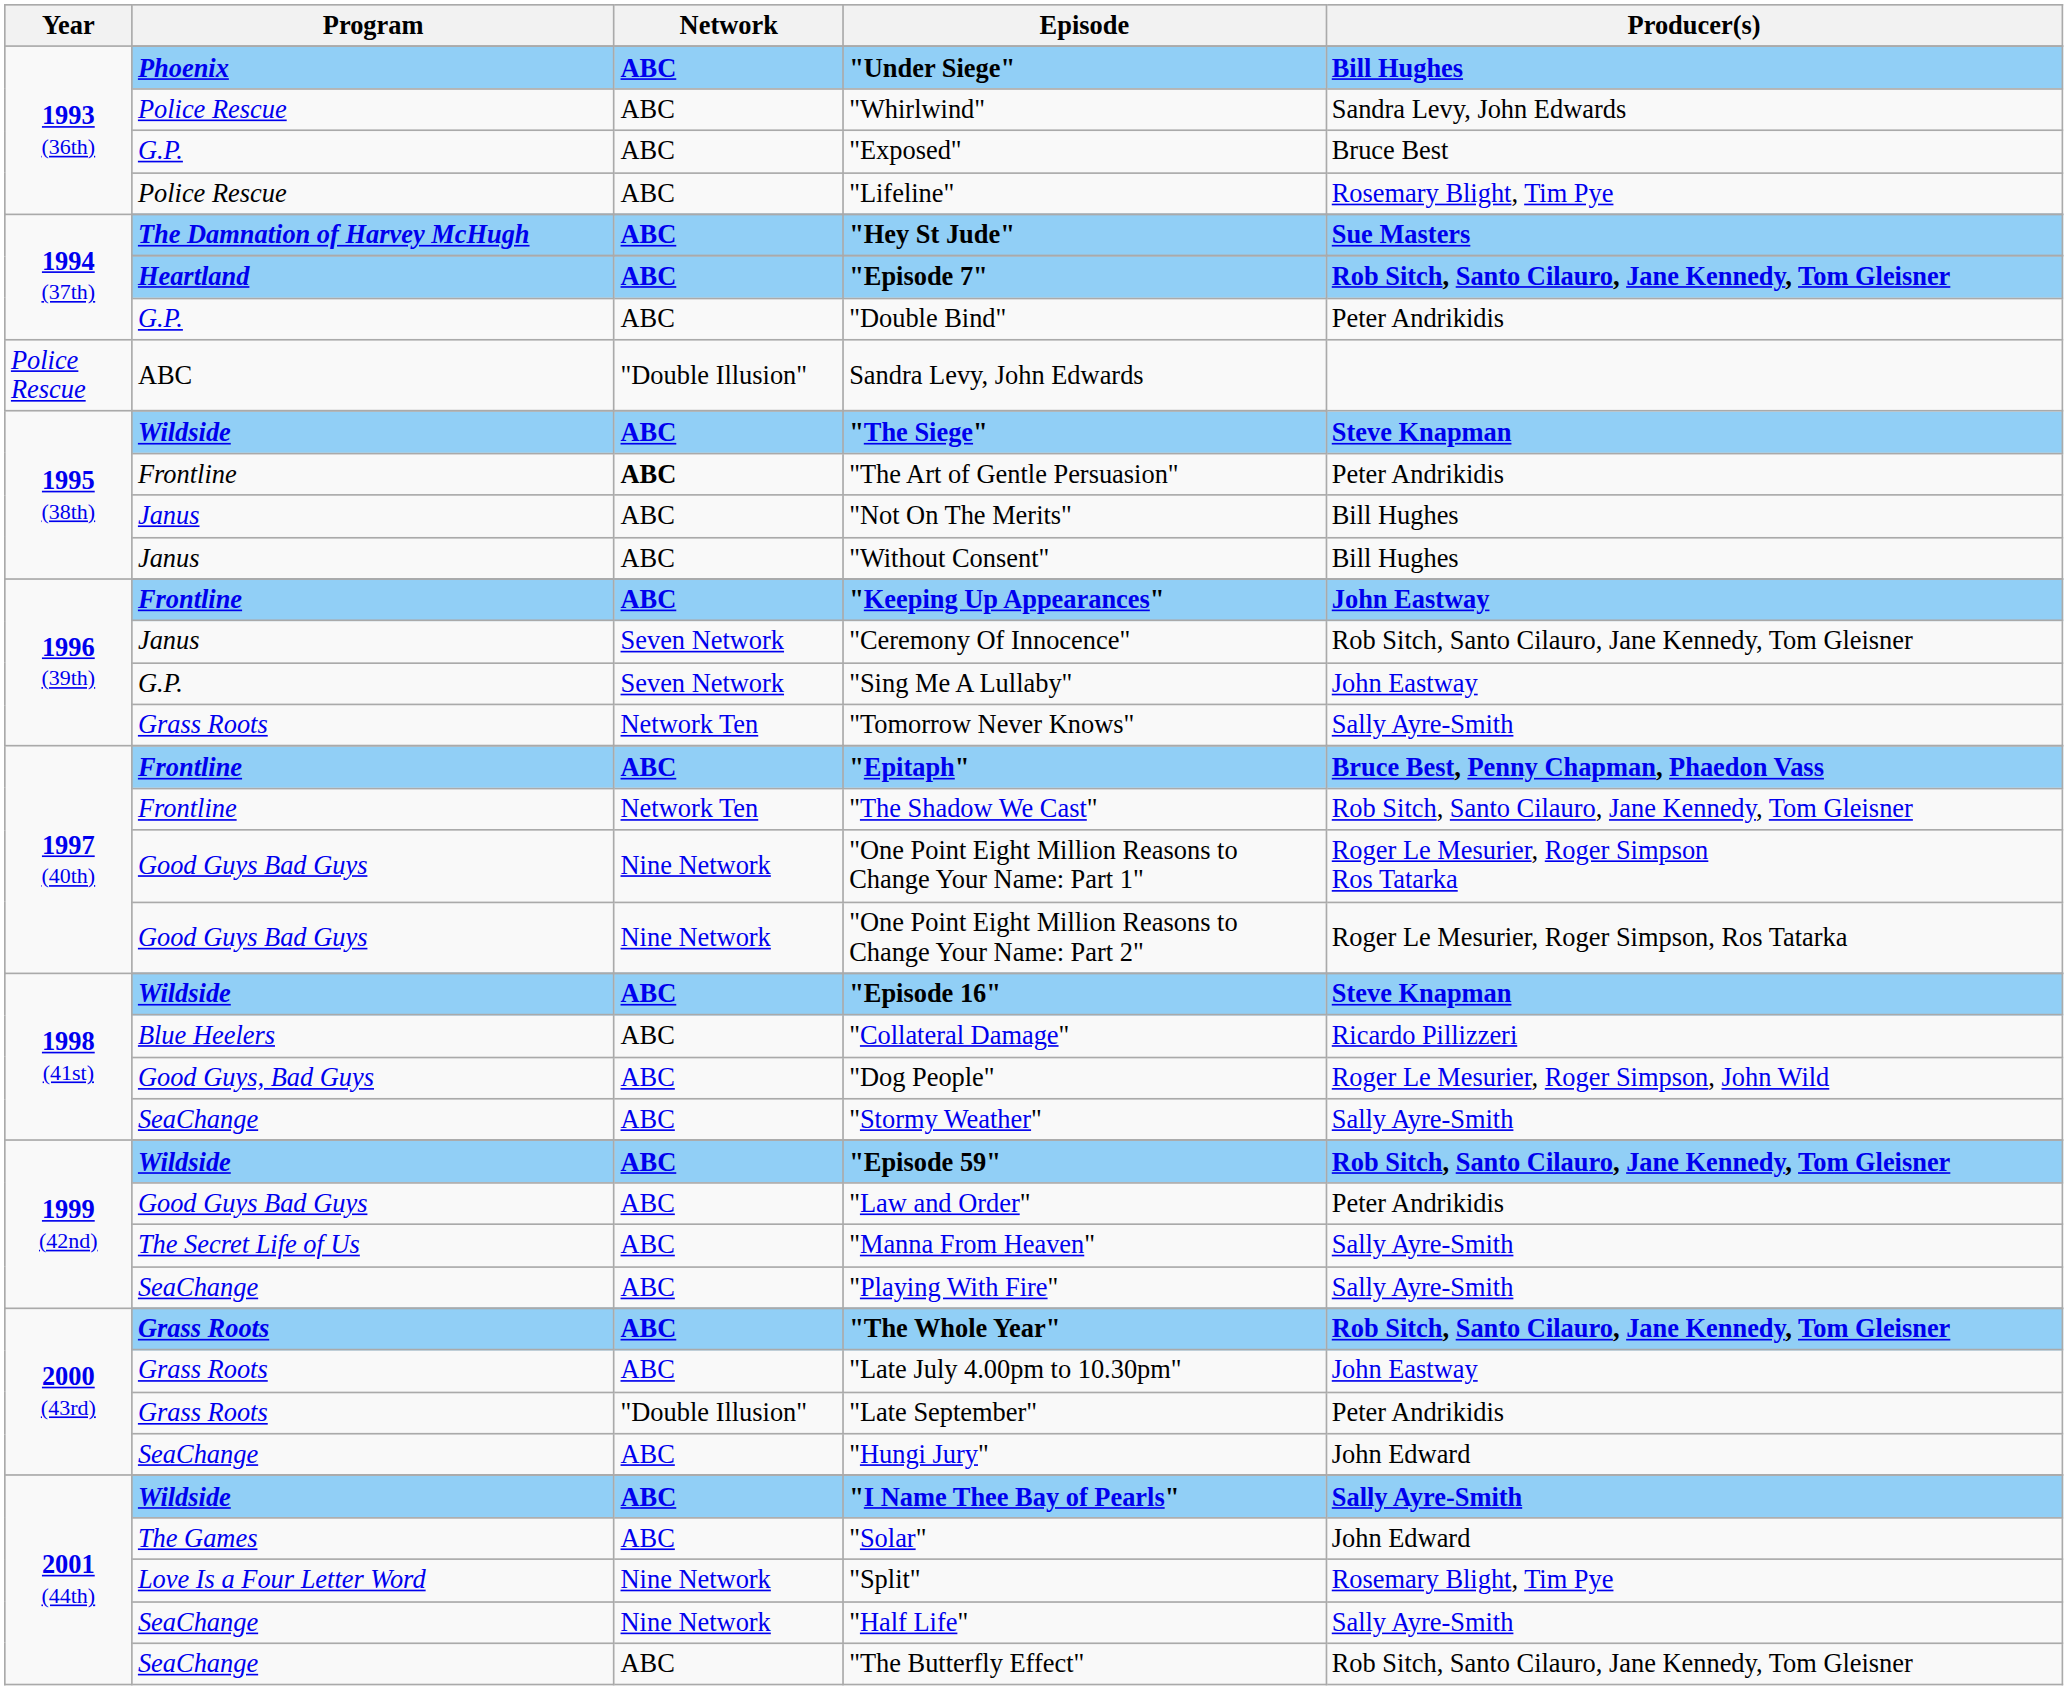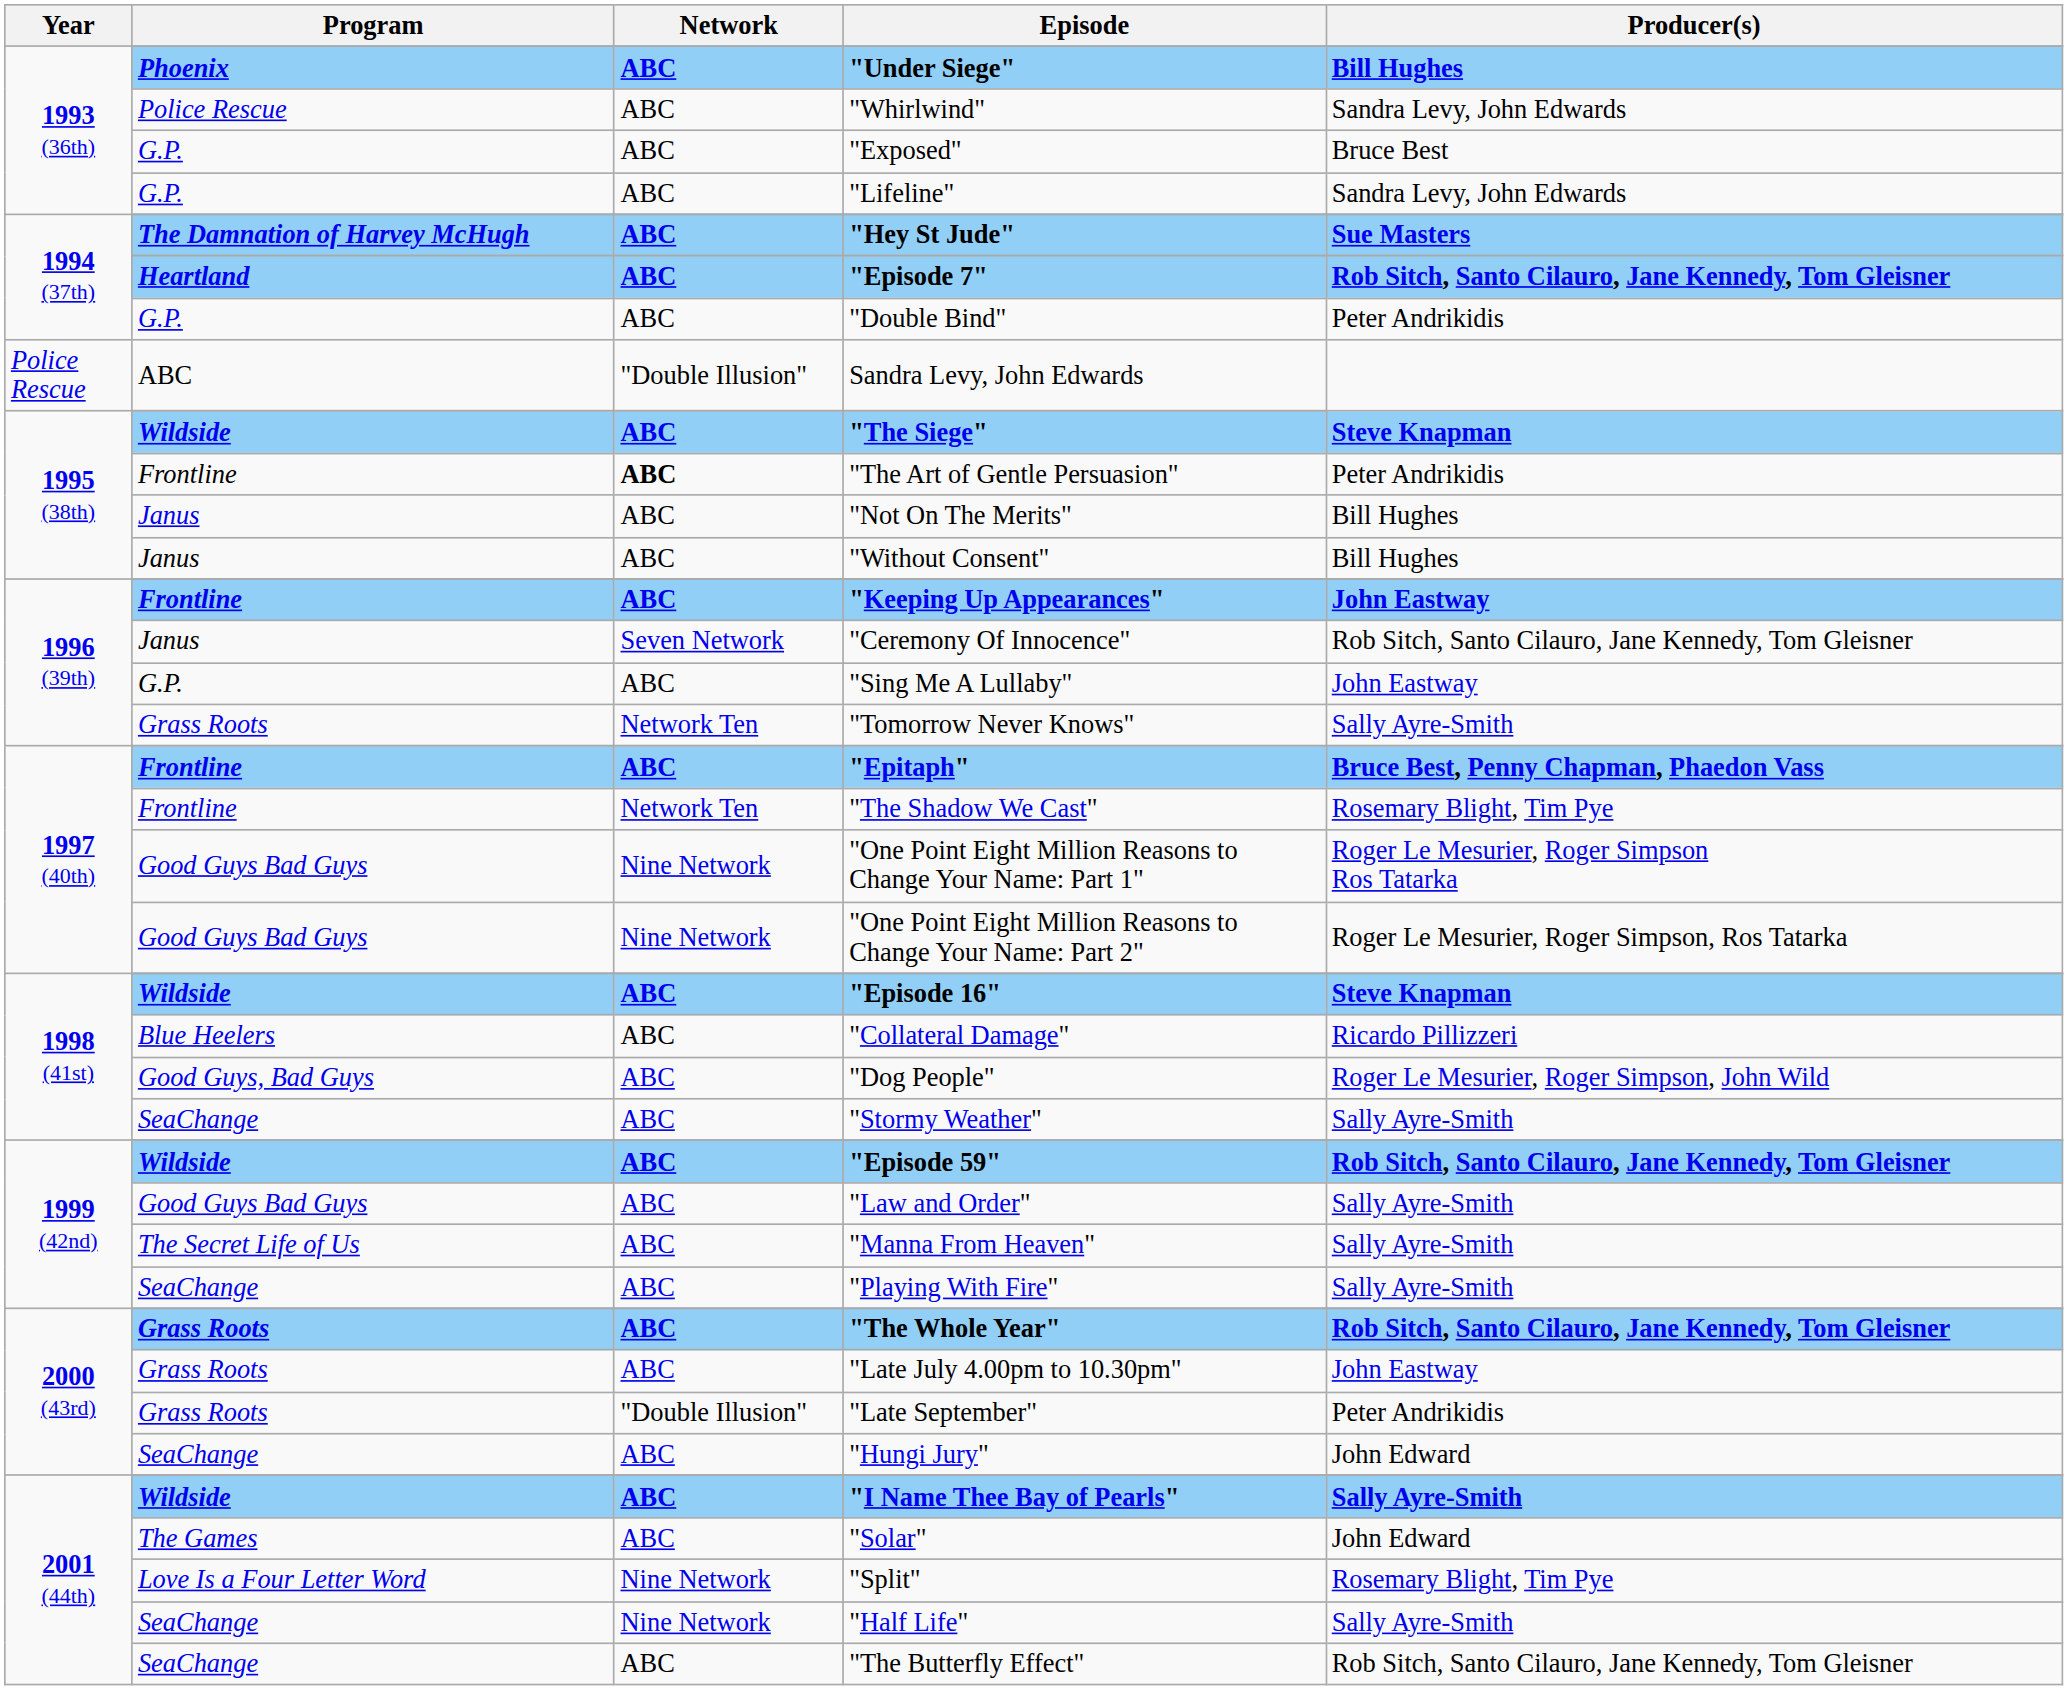 <table class="sortable wikitable">
 <tr>
 <th width="5%">Year</th>
 <th width="19%">Program</th>
 <th width="9%">Network</th>
 <th width="19%">Episode</th>
 <th width="29%">Producer(s)</th>
 </tr>
 <tr>
 <td rowspan=5 column=5 align="center"><strong><a href='#'>1993</a></strong><br><small><a href='#'>(36th)</a></small></td>
 </tr>
 <tr style="background:#91CFF6">
 <td><strong><em><a href='#'>Phoenix</a></em></strong></td>
 <td><strong><a href='#'>ABC</a></strong></td>
 <td><strong>"Under Siege"</strong></td>
 <td><strong><a href='#'>Bill Hughes</a></strong></td>
 </tr>
 <tr>
 <td><em><a href='#'>Police Rescue</a></em></td>
 <td>ABC</td>
 <td>"Whirlwind"</td>
 <td>Sandra Levy, John Edwards</td>
 </tr>
 <tr>
 <td><em><a href='#'>G.P.</a></em></td>
 <td>ABC</td>
 <td>"Exposed"</td>
 <td>Bruce Best</td>
 </tr>
 <tr>
-<td><em>Police Rescue</em></td>
+<td><em><a href='#'>G.P.</a></em></td>
 <td>ABC</td>
 <td>"Lifeline"</td>
-<td><a href='#'>Rosemary Blight</a>, <a href='#'>Tim Pye</a></td>
+<td>Sandra Levy, John Edwards</td>
 </tr>
 <tr>
 <td rowspan=5 align="center"><strong><a href='#'>1994</a></strong><br><small><a href='#'>(37th)</a></small></td>
 </tr>
 <tr style="background:#91CFF6">
 <td><strong><em><a href='#'>The Damnation of Harvey McHugh</a></em></strong></td>
 <td><strong><a href='#'>ABC</a></strong></td>
 <td><strong>"Hey St Jude"</strong></td>
 <td><strong><a href='#'>Sue Masters</a></strong></td>
 </tr>
 <tr>
 </tr>
 <tr style="background:#91CFF6">
 <td><strong><em><a href='#'>Heartland</a></em></strong></td>
 <td><strong><a href='#'>ABC</a></strong></td>
 <td><strong>"Episode 7"</strong></td>
 <td><strong><a href='#'>Rob Sitch</a>, <a href='#'>Santo Cilauro</a>, <a href='#'>Jane Kennedy</a>, <a href='#'>Tom Gleisner</a></strong></td>
 </tr>
 <tr>
 <td><em><a href='#'>G.P.</a></em></td>
 <td>ABC</td>
 <td>"Double Bind"</td>
 <td>Peter Andrikidis</td>
 </tr>
 <tr>
 <td><em><a href='#'>Police Rescue</a></em></td>
 <td>ABC</td>
 <td>"Double Illusion"</td>
 <td>Sandra Levy, John Edwards</td>
 </tr>
 <tr>
 <td rowspan=5 align="center"><strong><a href='#'>1995</a></strong><br><small><a href='#'>(38th)</a></small></td>
 </tr>
 <tr style="background:#91CFF6">
 <td><strong><em><a href='#'>Wildside</a></em></strong></td>
 <td><strong><a href='#'>ABC</a></strong></td>
 <td><strong>"<a href='#'>The Siege</a>"</strong></td>
 <td><strong><a href='#'>Steve Knapman</a></strong></td>
 </tr>
 <tr>
 <td><em>Frontline</em></td>
 <td><strong>ABC</strong></td>
 <td>"The Art of Gentle Persuasion"</td>
 <td>Peter Andrikidis</td>
 </tr>
 <tr>
 <td><a href='#'><em>Janus</em></a></td>
 <td>ABC</td>
 <td>"Not On The Merits"</td>
 <td>Bill Hughes</td>
 </tr>
 <tr>
 <td><em>Janus</em></td>
 <td>ABC</td>
 <td>"Without Consent"</td>
 <td>Bill Hughes</td>
 </tr>
 <tr>
 <td rowspan=5 align="center"><strong><a href='#'>1996</a></strong><br><small><a href='#'>(39th)</a></small></td>
 </tr>
 <tr style="background:#91CFF6">
 <td><strong><em><a href='#'>Frontline</a></em></strong></td>
 <td><strong><a href='#'>ABC</a></strong></td>
 <td><strong>"<a href='#'>Keeping Up Appearances</a>"</strong></td>
 <td><strong><a href='#'>John Eastway</a></strong></td>
 </tr>
 <tr>
 <td><em>Janus</em></td>
 <td><a href='#'>Seven Network</a></td>
 <td>"Ceremony Of Innocence"</td>
 <td>Rob Sitch, Santo Cilauro, Jane Kennedy, Tom Gleisner</td>
 </tr>
 <tr>
 <td><em>G.P.</em></td>
-<td><a href='#'>Seven Network</a></td>
+<td>ABC</td>
 <td>"Sing Me A Lullaby"</td>
 <td><a href='#'>John Eastway</a></td>
 </tr>
 <tr>
 <td><em><a href='#'>Grass Roots</a></em></td>
 <td><a href='#'>Network Ten</a></td>
 <td>"Tomorrow Never Knows"</td>
 <td><a href='#'>Sally Ayre-Smith</a></td>
 </tr>
 <tr>
 <td rowspan=5 align="center"><strong><a href='#'>1997</a></strong><br><small><a href='#'>(40th)</a></small></td>
 </tr>
 <tr style="background:#91CFF6">
 <td><strong><em><a href='#'>Frontline</a></em></strong></td>
 <td><strong><a href='#'>ABC</a></strong></td>
 <td><strong>"<a href='#'>Epitaph</a>"</strong></td>
 <td><strong><a href='#'>Bruce Best</a>, <a href='#'>Penny Chapman</a>, <a href='#'>Phaedon Vass</a></strong></td>
 </tr>
 <tr>
 <td><em><a href='#'>Frontline</a></em></td>
 <td><a href='#'>Network Ten</a></td>
 <td>"<a href='#'>The Shadow We Cast</a>"</td>
-<td><a href='#'>Rob Sitch</a>, <a href='#'>Santo Cilauro</a>, <a href='#'>Jane Kennedy</a>, <a href='#'>Tom Gleisner</a></td>
+<td><a href='#'>Rosemary Blight</a>, <a href='#'>Tim Pye</a></td>
 </tr>
 <tr>
 <td><em><a href='#'>Good Guys Bad Guys</a></em></td>
 <td><a href='#'>Nine Network</a></td>
 <td>"One Point Eight Million Reasons to Change Your Name: Part 1"</td>
 <td><a href='#'>Roger Le Mesurier</a>, <a href='#'>Roger Simpson</a><br><a href='#'>Ros Tatarka</a></td>
 </tr>
 <tr>
 <td><em><a href='#'>Good Guys Bad Guys</a></em></td>
 <td><a href='#'>Nine Network</a></td>
 <td>"One Point Eight Million Reasons to Change Your Name: Part 2"</td>
 <td>Roger Le Mesurier, Roger Simpson, Ros Tatarka</td>
 </tr>
 <tr>
 <td rowspan=5 align="center"><strong><a href='#'>1998</a></strong><br><small><a href='#'>(41st)</a></small></td>
 </tr>
 <tr style="background:#91CFF6">
 <td><strong><em><a href='#'>Wildside</a></em></strong></td>
 <td><strong><a href='#'>ABC</a></strong></td>
 <td><strong>"Episode 16"</strong></td>
 <td><strong><a href='#'>Steve Knapman</a></strong></td>
 </tr>
 <tr>
 <td><em><a href='#'>Blue Heelers</a></em></td>
 <td>ABC</td>
 <td>"<a href='#'>Collateral Damage</a>"</td>
 <td><a href='#'>Ricardo Pillizzeri</a></td>
 </tr>
 <tr>
 <td><em><a href='#'>Good Guys, Bad Guys</a></em></td>
 <td><a href='#'>ABC</a></td>
 <td>"Dog People"</td>
 <td><a href='#'>Roger Le Mesurier</a>, <a href='#'>Roger Simpson</a>, <a href='#'>John Wild</a></td>
 </tr>
 <tr>
 <td><em><a href='#'>SeaChange</a></em></td>
 <td><a href='#'>ABC</a></td>
 <td>"<a href='#'>Stormy Weather</a>"</td>
 <td><a href='#'>Sally Ayre-Smith</a></td>
 </tr>
 <tr>
 <td rowspan=5 align="center"><strong><a href='#'>1999</a></strong><br><small><a href='#'>(42nd)</a></small></td>
 </tr>
 <tr style="background:#91CFF6">
 <td><strong><em><a href='#'>Wildside</a></em></strong></td>
 <td><strong><a href='#'>ABC</a></strong></td>
 <td><strong>"Episode 59"</strong></td>
 <td><strong><a href='#'>Rob Sitch</a>, <a href='#'>Santo Cilauro</a>, <a href='#'>Jane Kennedy</a>, <a href='#'>Tom Gleisner</a></strong></td>
 </tr>
 <tr>
 <td><em><a href='#'>Good Guys Bad Guys</a></em></td>
 <td><a href='#'>ABC</a></td>
 <td>"<a href='#'>Law and Order</a>"</td>
-<td>Peter Andrikidis</td>
+<td><a href='#'>Sally Ayre-Smith</a></td>
 </tr>
 <tr>
 <td><em><a href='#'>The Secret Life of Us</a></em></td>
 <td><a href='#'>ABC</a></td>
 <td>"<a href='#'>Manna From Heaven</a>"</td>
 <td><a href='#'>Sally Ayre-Smith</a></td>
 </tr>
 <tr>
 <td><em><a href='#'>SeaChange</a></em></td>
 <td><a href='#'>ABC</a></td>
 <td>"<a href='#'>Playing With Fire</a>"</td>
 <td><a href='#'>Sally Ayre-Smith</a></td>
 </tr>
 <tr>
 <td rowspan=5 align="center"><strong><a href='#'>2000</a></strong><br><small><a href='#'>(43rd)</a></small></td>
 </tr>
 <tr style="background:#91CFF6">
 <td><strong><em><a href='#'>Grass Roots</a></em></strong></td>
 <td><strong><a href='#'>ABC</a></strong></td>
 <td><strong>"The Whole Year"</strong></td>
 <td><strong><a href='#'>Rob Sitch</a>, <a href='#'>Santo Cilauro</a>, <a href='#'>Jane Kennedy</a>, <a href='#'>Tom Gleisner</a></strong></td>
 </tr>
 <tr>
 <td><em><a href='#'>Grass Roots</a></em></td>
 <td><a href='#'>ABC</a></td>
 <td>"Late July 4.00pm to 10.30pm"</td>
 <td><a href='#'>John Eastway</a></td>
 </tr>
 <tr>
 <td><em><a href='#'>Grass Roots</a></em></td>
 <td>"Double Illusion"</td>
 <td>"Late September"</td>
 <td>Peter Andrikidis</td>
 </tr>
 <tr>
 <td><em><a href='#'>SeaChange</a></em></td>
 <td><a href='#'>ABC</a></td>
 <td>"<a href='#'>Hungi Jury</a>"</td>
 <td>John Edward</td>
 </tr>
 <tr>
 <td rowspan=6 align="center"><strong><a href='#'>2001</a></strong><br><small><a href='#'>(44th)</a></small></td>
 </tr>
 <tr style="background:#91CFF6">
 <td><strong><em><a href='#'>Wildside</a></em></strong></td>
 <td><strong><a href='#'>ABC</a></strong></td>
 <td><strong>"<a href='#'>I Name Thee Bay of Pearls</a>"</strong></td>
 <td><strong><a href='#'>Sally Ayre-Smith</a></strong></td>
 </tr>
 <tr>
 <td><em><a href='#'>The Games</a></em></td>
 <td><a href='#'>ABC</a></td>
 <td>"<a href='#'>Solar</a>"</td>
 <td>John Edward</td>
 </tr>
 <tr>
 <td><em><a href='#'>Love Is a Four Letter Word</a></em></td>
 <td><a href='#'>Nine Network</a></td>
 <td>"Split"</td>
 <td><a href='#'>Rosemary Blight</a>, <a href='#'>Tim Pye</a></td>
 </tr>
 <tr>
 <td><em><a href='#'>SeaChange</a></em></td>
 <td><a href='#'>Nine Network</a></td>
 <td>"<a href='#'>Half Life</a>"</td>
 <td><a href='#'>Sally Ayre-Smith</a></td>
 </tr>
 <tr>
 <td><em><a href='#'>SeaChange</a></em></td>
 <td>ABC</td>
 <td>"The Butterfly Effect"</td>
 <td>Rob Sitch, Santo Cilauro, Jane Kennedy, Tom Gleisner</td>
 </tr>
 </table>
